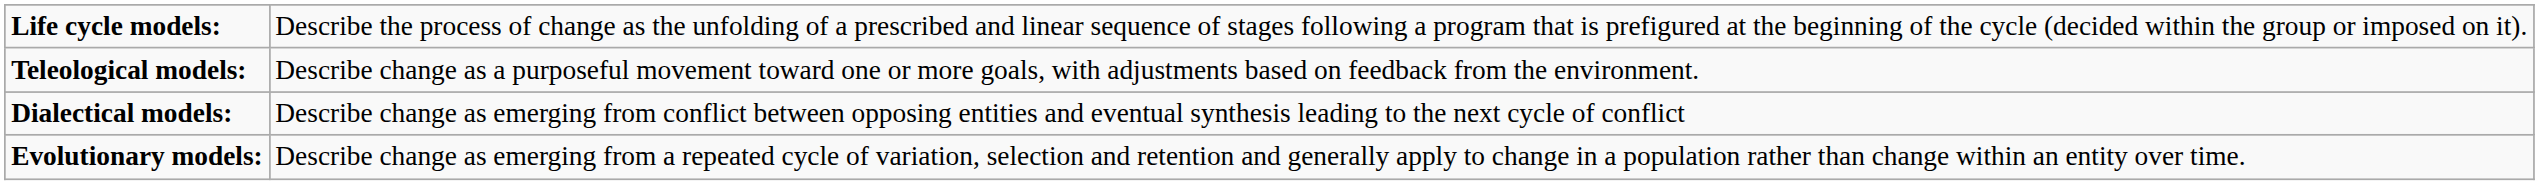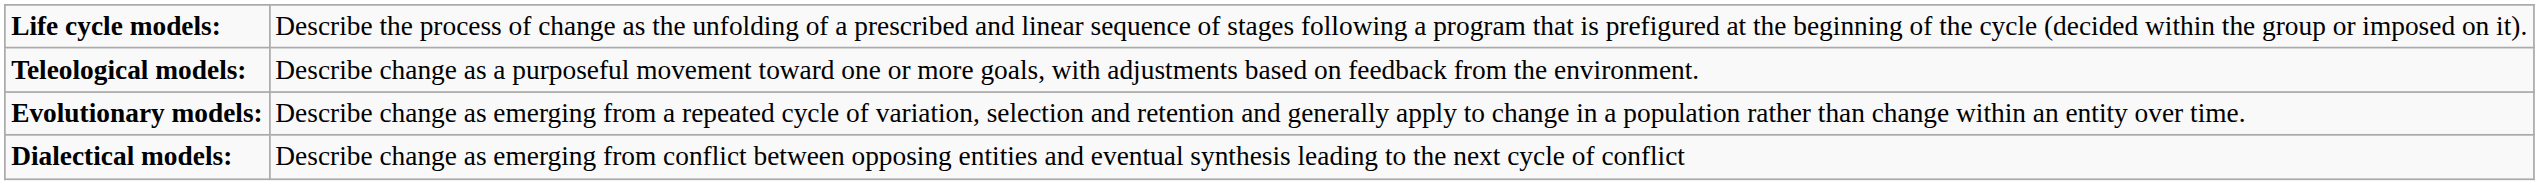 <table class="wikitable">
 <tr>
 <td><strong>Life cycle models:</strong></td>
 <td>Describe the process of change as the unfolding of a prescribed and linear sequence of stages following a program that is prefigured at the beginning of the cycle (decided within the group or imposed on it).</td>
 </tr>
 <tr>
 <td><strong>Teleological models:</strong></td>
 <td>Describe change as a purposeful movement toward one or more goals, with adjustments based on feedback from the environment.</td>
 </tr>
 <tr>
+<td><strong>Evolutionary models:</strong></td>
+<td>Describe change as emerging from a repeated cycle of variation, selection and retention and generally apply to change in a population rather than change within an entity over time.</td>
+</tr>
+<tr>
 <td><strong>Dialectical models:</strong></td>
 <td>Describe change as emerging from conflict between opposing entities and eventual synthesis leading to the next cycle of conflict</td>
 </tr>
-<tr>
-<td><strong>Evolutionary models:</strong></td>
-<td>Describe change as emerging from a repeated cycle of variation, selection and retention and generally apply to change in a population rather than change within an entity over time.</td>
-</tr>
 </table>
